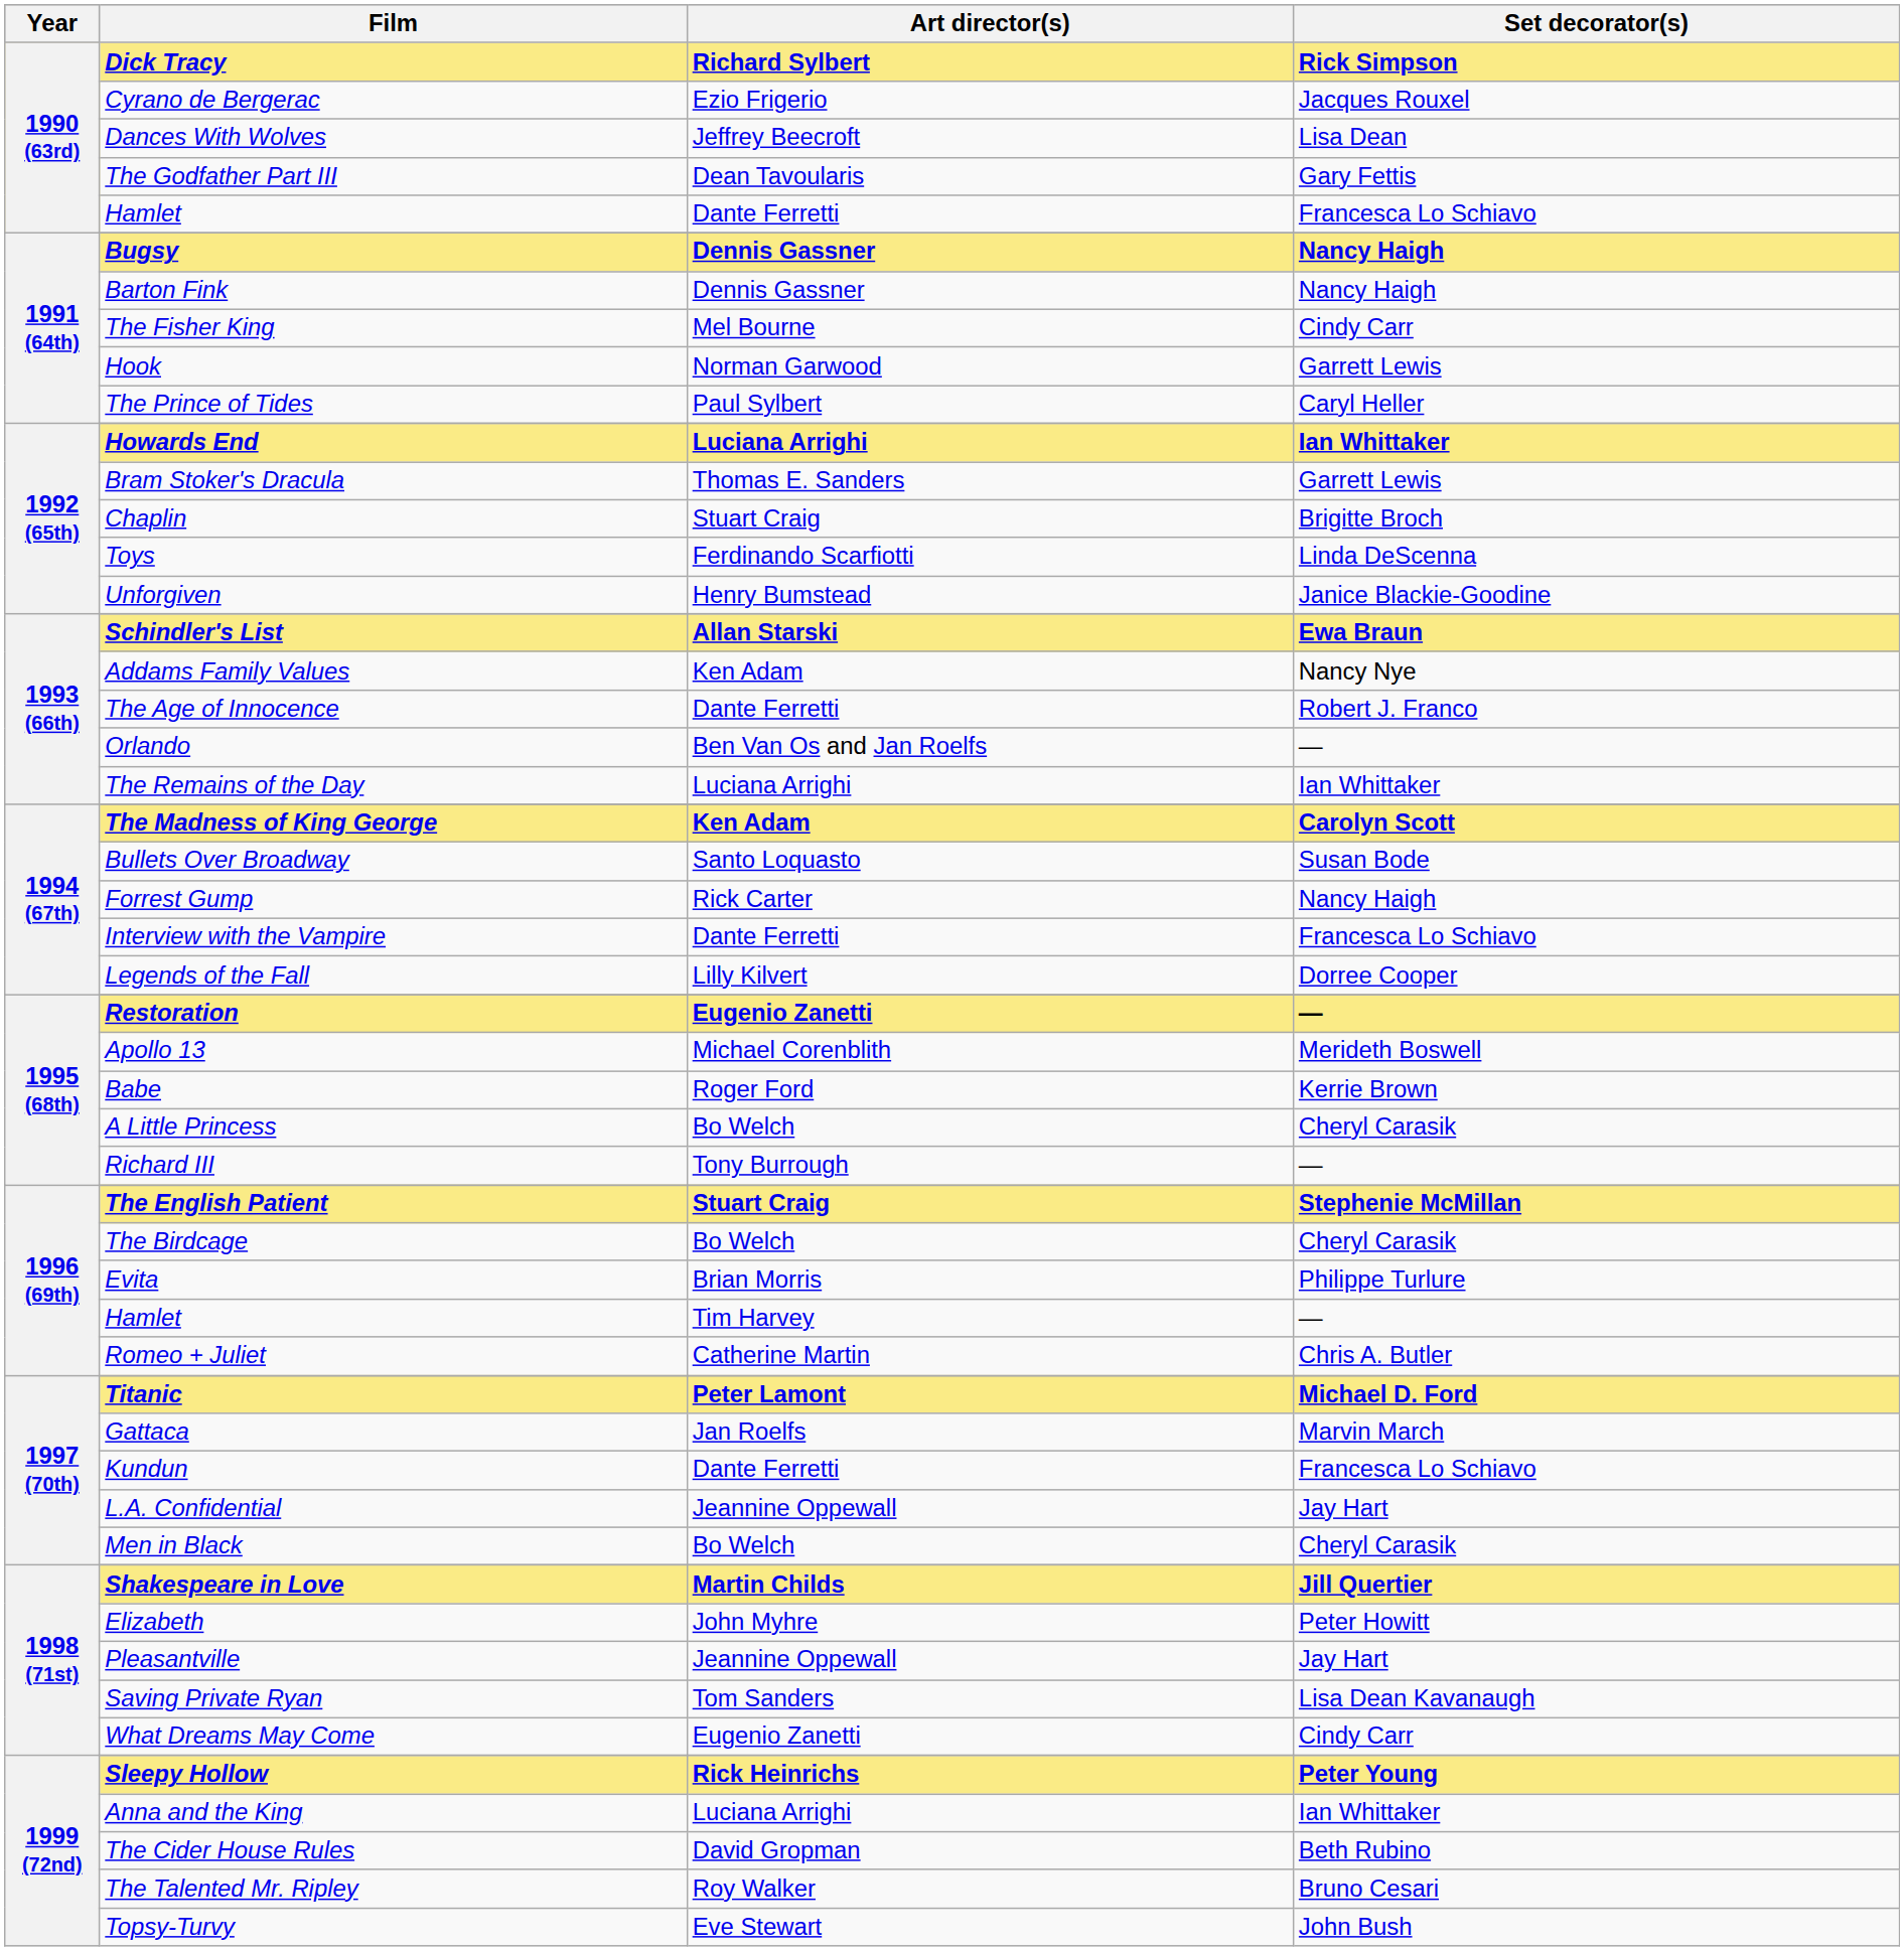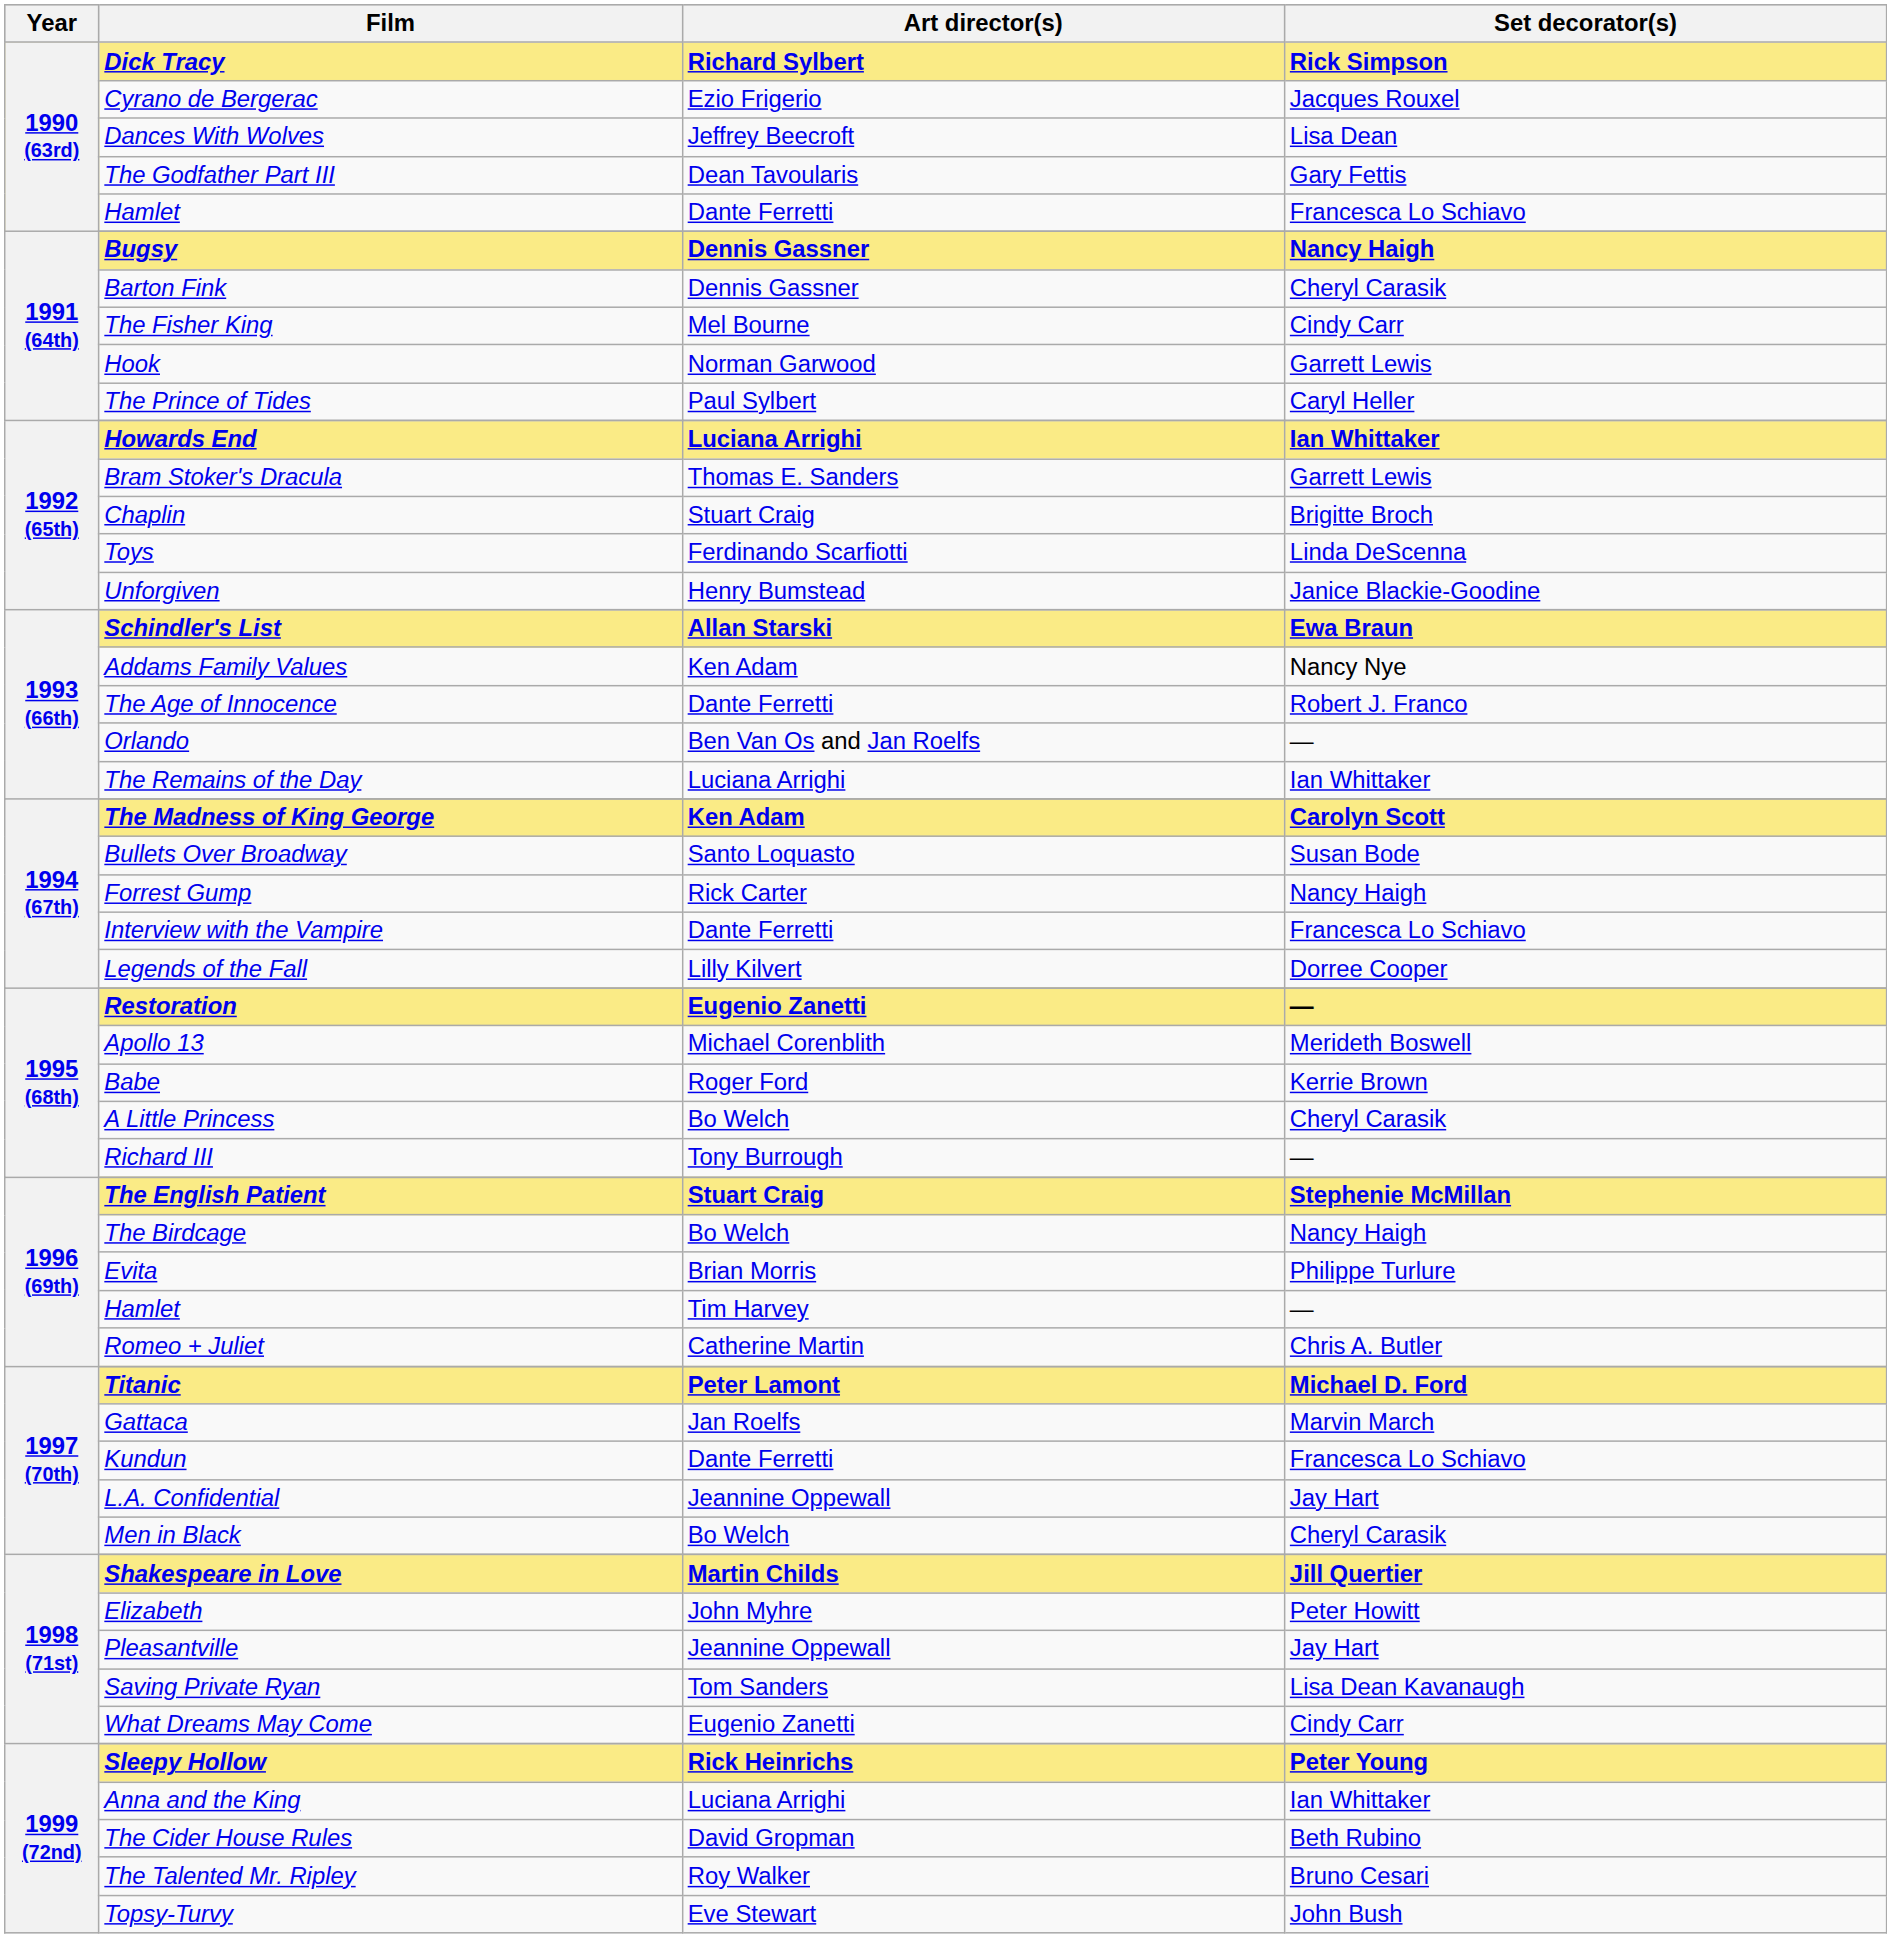 <table class="wikitable" style="width:100%">
 <tr bgcolor="#bebebe">
 <th width="5%">Year</th>
 <th width="31%">Film</th>
 <th width="32%">Art director(s)</th>
 <th width="32%">Set decorator(s)</th>
 </tr>
 <tr style="background:#FAEB86">
 <th rowspan="5"><a href='#'>1990</a><br><small><a href='#'>(63rd)</a></small></th>
 <td><strong><em><a href='#'>Dick Tracy</a></em></strong></td>
 <td><strong><a href='#'>Richard Sylbert</a></strong></td>
 <td><strong><a href='#'>Rick Simpson</a></strong></td>
 </tr>
 <tr>
 <td><em><a href='#'>Cyrano de Bergerac</a></em></td>
 <td><a href='#'>Ezio Frigerio</a></td>
 <td><a href='#'>Jacques Rouxel</a></td>
 </tr>
 <tr>
 <td><em><a href='#'>Dances With Wolves</a></em></td>
 <td><a href='#'>Jeffrey Beecroft</a></td>
 <td><a href='#'>Lisa Dean</a></td>
 </tr>
 <tr>
 <td><em><a href='#'>The Godfather Part III</a></em></td>
 <td><a href='#'>Dean Tavoularis</a></td>
 <td><a href='#'>Gary Fettis</a></td>
 </tr>
 <tr>
 <td><em><a href='#'>Hamlet</a></em></td>
 <td><a href='#'>Dante Ferretti</a></td>
 <td><a href='#'>Francesca Lo Schiavo</a></td>
 </tr>
 <tr>
 <th rowspan="6" style="text-align:center"><a href='#'>1991</a><br><small><a href='#'>(64th)</a></small></th>
 </tr>
 <tr style="background:#FAEB86">
 <td><strong><em><a href='#'>Bugsy</a></em></strong></td>
 <td><strong><a href='#'>Dennis Gassner</a></strong></td>
 <td><strong><a href='#'>Nancy Haigh</a></strong></td>
 </tr>
 <tr>
 <td><em><a href='#'>Barton Fink</a></em></td>
 <td><a href='#'>Dennis Gassner</a></td>
-<td><a href='#'>Nancy Haigh</a></td>
+<td><a href='#'>Cheryl Carasik</a></td>
 </tr>
 <tr>
 <td><em><a href='#'>The Fisher King</a></em></td>
 <td><a href='#'>Mel Bourne</a></td>
 <td><a href='#'>Cindy Carr</a></td>
 </tr>
 <tr>
 <td><em><a href='#'>Hook</a></em></td>
 <td><a href='#'>Norman Garwood</a></td>
 <td><a href='#'>Garrett Lewis</a></td>
 </tr>
 <tr>
 <td><em><a href='#'>The Prince of Tides</a></em></td>
 <td><a href='#'>Paul Sylbert</a></td>
 <td><a href='#'>Caryl Heller</a></td>
 </tr>
 <tr>
 <th rowspan="6" style="text-align:center"><a href='#'>1992</a><br><small><a href='#'>(65th)</a></small></th>
 </tr>
 <tr style="background:#FAEB86">
 <td><strong><em><a href='#'>Howards End</a></em></strong></td>
 <td><strong><a href='#'>Luciana Arrighi</a></strong></td>
 <td><strong><a href='#'>Ian Whittaker</a></strong></td>
 </tr>
 <tr>
 <td><em><a href='#'>Bram Stoker's Dracula</a></em></td>
 <td><a href='#'>Thomas E. Sanders</a></td>
 <td><a href='#'>Garrett Lewis</a></td>
 </tr>
 <tr>
 <td><em><a href='#'>Chaplin</a></em></td>
 <td><a href='#'>Stuart Craig</a></td>
 <td><a href='#'>Brigitte Broch</a></td>
 </tr>
 <tr>
 <td><em><a href='#'>Toys</a></em></td>
 <td><a href='#'>Ferdinando Scarfiotti</a></td>
 <td><a href='#'>Linda DeScenna</a></td>
 </tr>
 <tr>
 <td><em><a href='#'>Unforgiven</a></em></td>
 <td><a href='#'>Henry Bumstead</a></td>
 <td><a href='#'>Janice Blackie-Goodine</a></td>
 </tr>
 <tr>
 <th rowspan="6" style="text-align:center"><a href='#'>1993</a><br><small><a href='#'>(66th)</a></small></th>
 </tr>
 <tr style="background:#FAEB86">
 <td><strong><em><a href='#'>Schindler's List</a></em></strong></td>
 <td><strong><a href='#'>Allan Starski</a></strong></td>
 <td><strong><a href='#'>Ewa Braun</a></strong></td>
 </tr>
 <tr>
 <td><em><a href='#'>Addams Family Values</a></em></td>
 <td><a href='#'>Ken Adam</a></td>
 <td>Nancy Nye</td>
 </tr>
 <tr>
 <td><em><a href='#'>The Age of Innocence</a></em></td>
 <td><a href='#'>Dante Ferretti</a></td>
 <td><a href='#'>Robert J. Franco</a></td>
 </tr>
 <tr>
 <td><em><a href='#'>Orlando</a></em></td>
 <td><a href='#'>Ben Van Os</a> and <a href='#'>Jan Roelfs</a></td>
 <td>—</td>
 </tr>
 <tr>
 <td><em><a href='#'>The Remains of the Day</a></em></td>
 <td><a href='#'>Luciana Arrighi</a></td>
 <td><a href='#'>Ian Whittaker</a></td>
 </tr>
 <tr>
 <th rowspan="6" style="text-align:center"><a href='#'>1994</a><br><small><a href='#'>(67th)</a></small></th>
 </tr>
 <tr style="background:#FAEB86">
 <td><strong><em><a href='#'>The Madness of King George</a></em></strong></td>
 <td><strong><a href='#'>Ken Adam</a></strong></td>
 <td><strong><a href='#'>Carolyn Scott</a></strong></td>
 </tr>
 <tr>
 <td><em><a href='#'>Bullets Over Broadway</a></em></td>
 <td><a href='#'>Santo Loquasto</a></td>
 <td><a href='#'>Susan Bode</a></td>
 </tr>
 <tr>
 <td><em><a href='#'>Forrest Gump</a></em></td>
 <td><a href='#'>Rick Carter</a></td>
 <td><a href='#'>Nancy Haigh</a></td>
 </tr>
 <tr>
 <td><em><a href='#'>Interview with the Vampire</a></em></td>
 <td><a href='#'>Dante Ferretti</a></td>
 <td><a href='#'>Francesca Lo Schiavo</a></td>
 </tr>
 <tr>
 <td><em><a href='#'>Legends of the Fall</a></em></td>
 <td><a href='#'>Lilly Kilvert</a></td>
 <td><a href='#'>Dorree Cooper</a></td>
 </tr>
 <tr>
 <th rowspan="6" style="text-align:center"><a href='#'>1995</a><br><small><a href='#'>(68th)</a></small></th>
 </tr>
 <tr style="background:#FAEB86">
 <td><strong><em><a href='#'>Restoration</a></em></strong></td>
 <td><strong><a href='#'>Eugenio Zanetti</a></strong></td>
 <td><strong>—</strong></td>
 </tr>
 <tr>
 <td><em><a href='#'>Apollo 13</a></em></td>
 <td><a href='#'>Michael Corenblith</a></td>
 <td><a href='#'>Merideth Boswell</a></td>
 </tr>
 <tr>
 <td><em><a href='#'>Babe</a></em></td>
 <td><a href='#'>Roger Ford</a></td>
 <td><a href='#'>Kerrie Brown</a></td>
 </tr>
 <tr>
 <td><em><a href='#'>A Little Princess</a></em></td>
 <td><a href='#'>Bo Welch</a></td>
 <td><a href='#'>Cheryl Carasik</a></td>
 </tr>
 <tr>
 <td><em><a href='#'>Richard III</a></em></td>
 <td><a href='#'>Tony Burrough</a></td>
 <td>—</td>
 </tr>
 <tr>
 <th rowspan="6" style="text-align:center"><a href='#'>1996</a><br><small><a href='#'>(69th)</a></small></th>
 </tr>
 <tr style="background:#FAEB86">
 <td><strong><em><a href='#'>The English Patient</a></em></strong></td>
 <td><strong><a href='#'>Stuart Craig</a></strong></td>
 <td><strong><a href='#'>Stephenie McMillan</a></strong></td>
 </tr>
 <tr>
 <td><em><a href='#'>The Birdcage</a></em></td>
 <td><a href='#'>Bo Welch</a></td>
-<td><a href='#'>Cheryl Carasik</a></td>
+<td><a href='#'>Nancy Haigh</a></td>
 </tr>
 <tr>
 <td><em><a href='#'>Evita</a></em></td>
 <td><a href='#'>Brian Morris</a></td>
 <td><a href='#'>Philippe Turlure</a></td>
 </tr>
 <tr>
 <td><em><a href='#'>Hamlet</a></em></td>
 <td><a href='#'>Tim Harvey</a></td>
 <td>—</td>
 </tr>
 <tr>
 <td><em><a href='#'>Romeo + Juliet</a></em></td>
 <td><a href='#'>Catherine Martin</a></td>
 <td><a href='#'>Chris A. Butler</a></td>
 </tr>
 <tr>
 <th rowspan="6" style="text-align:center"><a href='#'>1997</a><br><small><a href='#'>(70th)</a></small></th>
 </tr>
 <tr style="background:#FAEB86">
 <td><strong><em><a href='#'>Titanic</a></em></strong></td>
 <td><strong><a href='#'>Peter Lamont</a></strong></td>
 <td><strong><a href='#'>Michael D. Ford</a></strong></td>
 </tr>
 <tr>
 <td><em><a href='#'>Gattaca</a></em></td>
 <td><a href='#'>Jan Roelfs</a></td>
 <td><a href='#'>Marvin March</a></td>
 </tr>
 <tr>
 <td><em><a href='#'>Kundun</a></em></td>
 <td><a href='#'>Dante Ferretti</a></td>
 <td><a href='#'>Francesca Lo Schiavo</a></td>
 </tr>
 <tr>
 <td><em><a href='#'>L.A. Confidential</a></em></td>
 <td><a href='#'>Jeannine Oppewall</a></td>
 <td><a href='#'>Jay Hart</a></td>
 </tr>
 <tr>
 <td><em><a href='#'>Men in Black</a></em></td>
 <td><a href='#'>Bo Welch</a></td>
 <td><a href='#'>Cheryl Carasik</a></td>
 </tr>
 <tr>
 <th rowspan="6" style="text-align:center"><a href='#'>1998</a><br><small><a href='#'>(71st)</a></small></th>
 </tr>
 <tr style="background:#FAEB86">
 <td><strong><em><a href='#'>Shakespeare in Love</a></em></strong></td>
 <td><strong><a href='#'>Martin Childs</a></strong></td>
 <td><strong><a href='#'>Jill Quertier</a></strong></td>
 </tr>
 <tr>
 <td><em><a href='#'>Elizabeth</a></em></td>
 <td><a href='#'>John Myhre</a></td>
 <td><a href='#'>Peter Howitt</a></td>
 </tr>
 <tr>
 <td><em><a href='#'>Pleasantville</a></em></td>
 <td><a href='#'>Jeannine Oppewall</a></td>
 <td><a href='#'>Jay Hart</a></td>
 </tr>
 <tr>
 <td><em><a href='#'>Saving Private Ryan</a></em></td>
 <td><a href='#'>Tom Sanders</a></td>
 <td><a href='#'>Lisa Dean Kavanaugh</a></td>
 </tr>
 <tr>
 <td><em><a href='#'>What Dreams May Come</a></em></td>
 <td><a href='#'>Eugenio Zanetti</a></td>
 <td><a href='#'>Cindy Carr</a></td>
 </tr>
 <tr>
 <th rowspan="6" style="text-align:center"><a href='#'>1999</a><br><small><a href='#'>(72nd)</a></small></th>
 </tr>
 <tr style="background:#FAEB86">
 <td><strong><em><a href='#'>Sleepy Hollow</a></em></strong></td>
 <td><strong><a href='#'>Rick Heinrichs</a></strong></td>
 <td><strong><a href='#'>Peter Young</a></strong></td>
 </tr>
 <tr>
 <td><em><a href='#'>Anna and the King</a></em></td>
 <td><a href='#'>Luciana Arrighi</a></td>
 <td><a href='#'>Ian Whittaker</a></td>
 </tr>
 <tr>
 <td><em><a href='#'>The Cider House Rules</a></em></td>
 <td><a href='#'>David Gropman</a></td>
 <td><a href='#'>Beth Rubino</a></td>
 </tr>
 <tr>
 <td><em><a href='#'>The Talented Mr. Ripley</a></em></td>
 <td><a href='#'>Roy Walker</a></td>
 <td><a href='#'>Bruno Cesari</a></td>
 </tr>
 <tr>
 <td><em><a href='#'>Topsy-Turvy</a></em></td>
 <td><a href='#'>Eve Stewart</a></td>
 <td><a href='#'>John Bush</a></td>
 </tr>
 </table>
